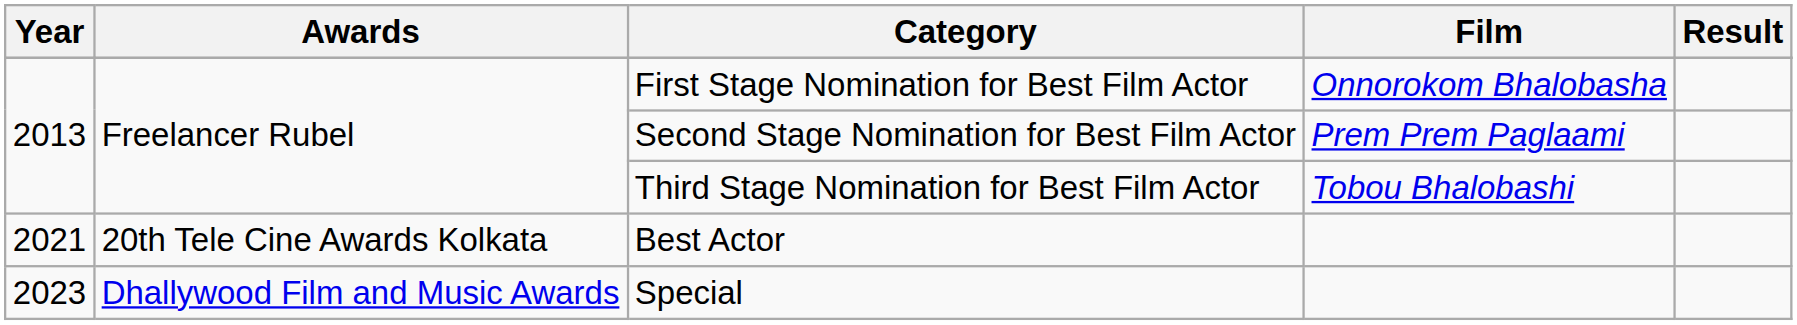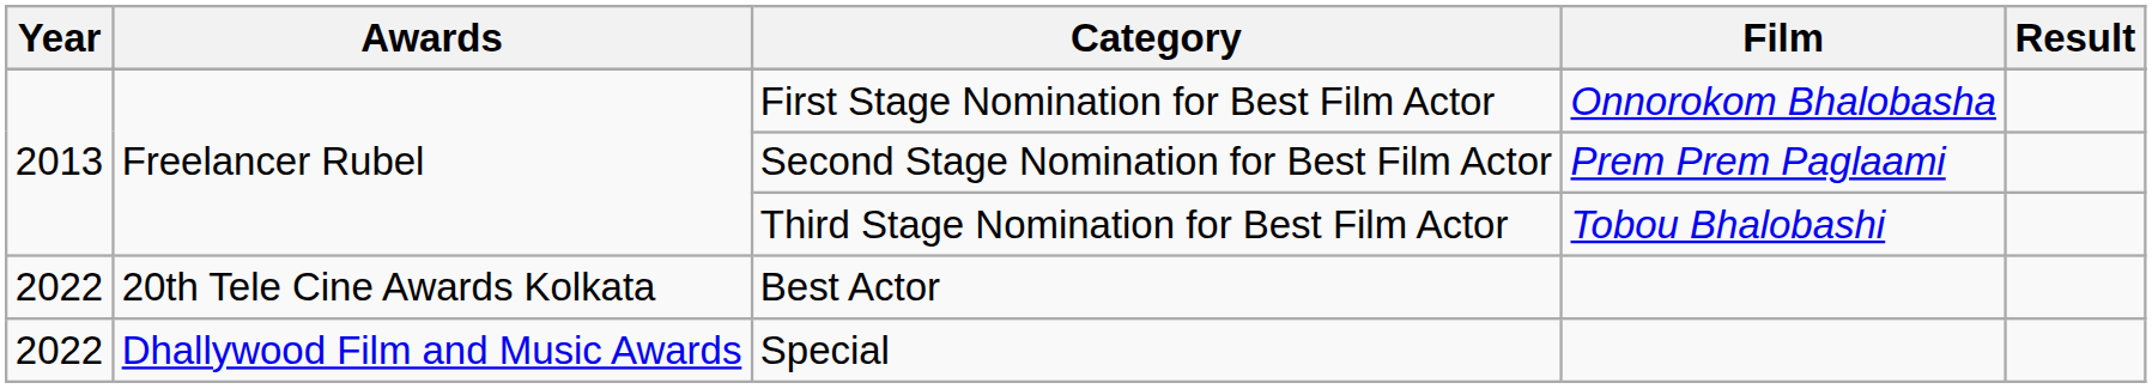 <table class="wikitable sortable" style="font-size:90%">
 <tr style="text-align:center;">
 <th>Year</th>
 <th>Awards</th>
 <th>Category</th>
 <th>Film</th>
 <th>Result</th>
 </tr>
 <tr>
 </tr>
 <tr>
 <td rowspan="3">2013</td>
 <td rowspan="3">Freelancer Rubel</td>
 <td>First Stage Nomination for Best Film Actor</td>
 <td><em><a href='#'>Onnorokom Bhalobasha</a></em></td>
 <td></td>
 </tr>
 <tr>
 <td>Second Stage Nomination for Best Film Actor</td>
 <td><em><a href='#'>Prem Prem Paglaami</a></em></td>
 <td></td>
 </tr>
 <tr>
 <td>Third Stage Nomination for Best Film Actor</td>
 <td><em><a href='#'>Tobou Bhalobashi</a></em></td>
 <td></td>
 </tr>
 <tr>
-<td>2021</td>
+<td>2022</td>
 <td>20th Tele Cine Awards Kolkata</td>
 <td>Best Actor</td>
 <td></td>
 <td></td>
 </tr>
 <tr>
-<td>2023</td>
+<td>2022</td>
 <td><a href='#'>Dhallywood Film and Music Awards</a></td>
 <td>Special</td>
 <td></td>
 <td></td>
 </tr>
 </table>
